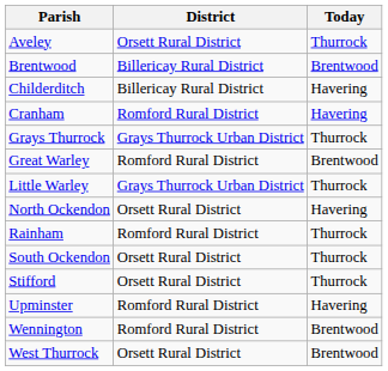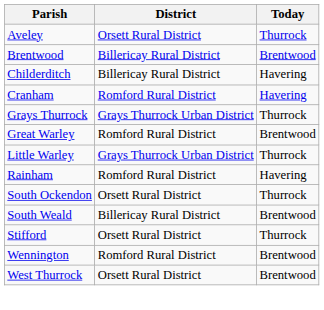 <table class="wikitable">
 <tr>
 <th>Parish</th>
 <th>District</th>
 <th>Today</th>
 </tr>
 <tr>
 <td><a href='#'>Aveley</a></td>
 <td><a href='#'>Orsett Rural District</a></td>
 <td><a href='#'>Thurrock</a></td>
 </tr>
 <tr>
 <td><a href='#'>Brentwood</a></td>
 <td><a href='#'>Billericay Rural District</a></td>
 <td><a href='#'>Brentwood</a></td>
 </tr>
 <tr>
 <td><a href='#'>Childerditch</a></td>
 <td>Billericay Rural District</td>
 <td>Havering</td>
 </tr>
 <tr>
 <td><a href='#'>Cranham</a></td>
 <td><a href='#'>Romford Rural District</a></td>
 <td><a href='#'>Havering</a></td>
 </tr>
 <tr>
 <td><a href='#'>Grays Thurrock</a></td>
 <td><a href='#'>Grays Thurrock Urban District</a></td>
 <td>Thurrock</td>
 </tr>
 <tr>
 <td><a href='#'>Great Warley</a></td>
 <td>Romford Rural District</td>
 <td>Brentwood</td>
 </tr>
 <tr>
 <td><a href='#'>Little Warley</a></td>
 <td><a href='#'>Grays Thurrock Urban District</a></td>
 <td>Thurrock</td>
 </tr>
 <tr>
-<td><a href='#'>North Ockendon</a></td>
-<td>Orsett Rural District</td>
-<td>Havering</td>
-</tr>
-<tr>
 <td><a href='#'>Rainham</a></td>
 <td>Romford Rural District</td>
-<td>Thurrock</td>
+<td>Havering</td>
 </tr>
 <tr>
 <td><a href='#'>South Ockendon</a></td>
 <td>Orsett Rural District</td>
 <td>Thurrock</td>
 </tr>
 <tr>
+<td><a href='#'>South Weald</a></td>
+<td>Billericay Rural District</td>
+<td>Brentwood</td>
+</tr>
+<tr>
 <td><a href='#'>Stifford</a></td>
 <td>Orsett Rural District</td>
 <td>Thurrock</td>
-</tr>
-<tr>
-<td><a href='#'>Upminster</a></td>
-<td>Romford Rural District</td>
-<td>Havering</td>
 </tr>
 <tr>
 <td><a href='#'>Wennington</a></td>
 <td>Romford Rural District</td>
 <td>Brentwood</td>
 </tr>
 <tr>
 <td><a href='#'>West Thurrock</a></td>
 <td>Orsett Rural District</td>
 <td>Brentwood</td>
 </tr>
 </table>
